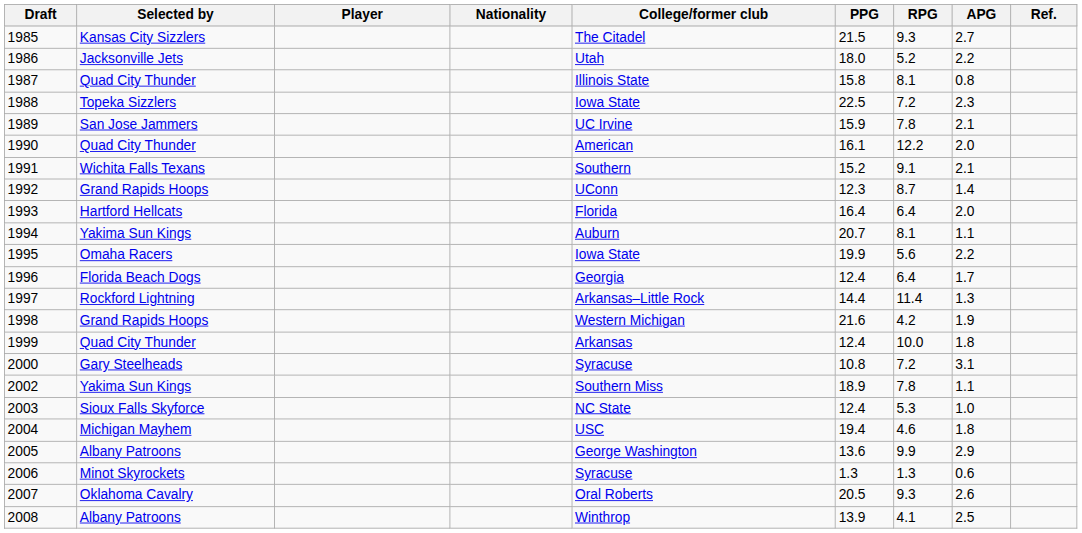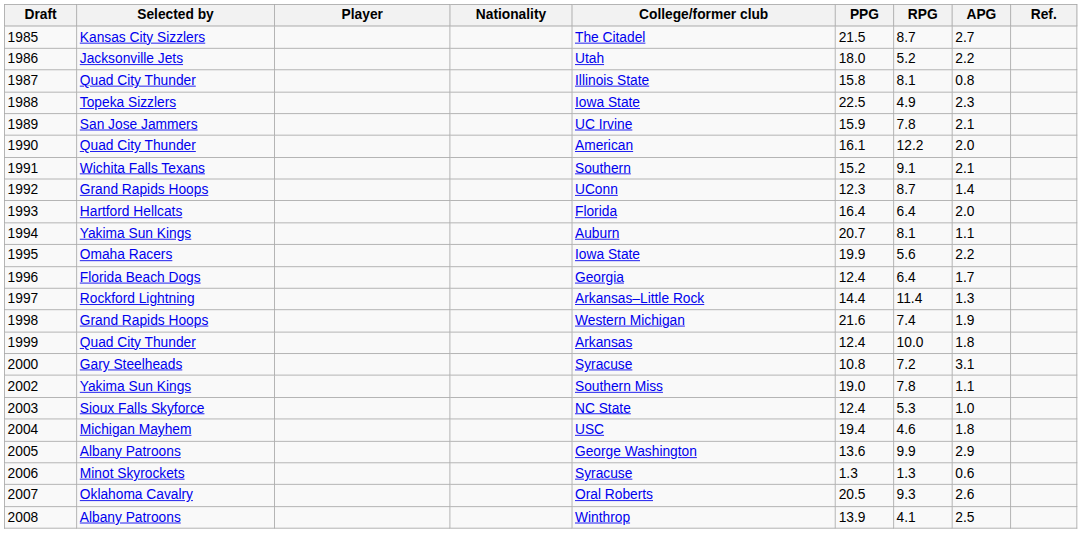 <table class="wikitable sortable">
 <tr style="background-color:#c5c5c5">
 <th width=3%>Draft</th>
 <th width=9%>Selected by</th>
 <th width=8%>Player</th>
 <th width=4%>Nationality</th>
 <th width=12%>College/former club</th>
 <th width=2%>PPG</th>
 <th width=2%>RPG</th>
 <th width=2%>APG</th>
 <th class="unsortable" width=3%>Ref.</th>
 </tr>
 <tr>
 <td>1985</td>
 <td><a href='#'>Kansas City Sizzlers</a></td>
 <td></td>
 <td></td>
 <td><a href='#'>The Citadel</a></td>
 <td>21.5</td>
-<td>9.3</td>
+<td>8.7</td>
 <td>2.7</td>
 <td></td>
 </tr>
 <tr>
 <td>1986</td>
 <td><a href='#'>Jacksonville Jets</a></td>
 <td></td>
 <td></td>
 <td><a href='#'>Utah</a></td>
 <td>18.0</td>
 <td>5.2</td>
 <td>2.2</td>
 <td></td>
 </tr>
 <tr>
 <td>1987</td>
 <td><a href='#'>Quad City Thunder</a></td>
 <td></td>
 <td></td>
 <td><a href='#'>Illinois State</a></td>
 <td>15.8</td>
 <td>8.1</td>
 <td>0.8</td>
 <td></td>
 </tr>
 <tr>
 <td>1988</td>
 <td><a href='#'>Topeka Sizzlers</a></td>
 <td></td>
 <td></td>
 <td><a href='#'>Iowa State</a></td>
 <td>22.5</td>
-<td>7.2</td>
+<td>4.9</td>
 <td>2.3</td>
 <td></td>
 </tr>
 <tr>
 <td>1989</td>
 <td><a href='#'>San Jose Jammers</a></td>
 <td></td>
 <td></td>
 <td><a href='#'>UC Irvine</a></td>
 <td>15.9</td>
 <td>7.8</td>
 <td>2.1</td>
 <td></td>
 </tr>
 <tr>
 <td>1990</td>
 <td><a href='#'>Quad City Thunder</a></td>
 <td></td>
 <td></td>
 <td><a href='#'>American</a></td>
 <td>16.1</td>
 <td>12.2</td>
 <td>2.0</td>
 <td></td>
 </tr>
 <tr>
 <td>1991</td>
 <td><a href='#'>Wichita Falls Texans</a></td>
 <td></td>
 <td></td>
 <td><a href='#'>Southern</a></td>
 <td>15.2</td>
 <td>9.1</td>
 <td>2.1</td>
 <td></td>
 </tr>
 <tr>
 <td>1992</td>
 <td><a href='#'>Grand Rapids Hoops</a></td>
 <td></td>
 <td></td>
 <td><a href='#'>UConn</a></td>
 <td>12.3</td>
 <td>8.7</td>
 <td>1.4</td>
 <td></td>
 </tr>
 <tr>
 <td>1993</td>
 <td><a href='#'>Hartford Hellcats</a></td>
 <td></td>
 <td></td>
 <td><a href='#'>Florida</a></td>
 <td>16.4</td>
 <td>6.4</td>
 <td>2.0</td>
 <td></td>
 </tr>
 <tr>
 <td>1994</td>
 <td><a href='#'>Yakima Sun Kings</a></td>
 <td></td>
 <td></td>
 <td><a href='#'>Auburn</a></td>
 <td>20.7</td>
 <td>8.1</td>
 <td>1.1</td>
 <td></td>
 </tr>
 <tr>
 <td>1995</td>
 <td><a href='#'>Omaha Racers</a></td>
 <td></td>
 <td></td>
 <td><a href='#'>Iowa State</a></td>
 <td>19.9</td>
 <td>5.6</td>
 <td>2.2</td>
 <td></td>
 </tr>
 <tr>
 <td>1996</td>
 <td><a href='#'>Florida Beach Dogs</a></td>
 <td></td>
 <td></td>
 <td><a href='#'>Georgia</a></td>
 <td>12.4</td>
 <td>6.4</td>
 <td>1.7</td>
 <td></td>
 </tr>
 <tr>
 <td>1997</td>
 <td><a href='#'>Rockford Lightning</a></td>
 <td></td>
 <td></td>
 <td><a href='#'>Arkansas–Little Rock</a></td>
 <td>14.4</td>
 <td>11.4</td>
 <td>1.3</td>
 <td></td>
 </tr>
 <tr>
 <td>1998</td>
 <td><a href='#'>Grand Rapids Hoops</a></td>
 <td></td>
 <td></td>
 <td><a href='#'>Western Michigan</a></td>
 <td>21.6</td>
-<td>4.2</td>
+<td>7.4</td>
 <td>1.9</td>
 <td></td>
 </tr>
 <tr>
 <td>1999</td>
 <td><a href='#'>Quad City Thunder</a></td>
 <td></td>
 <td></td>
 <td><a href='#'>Arkansas</a></td>
 <td>12.4</td>
 <td>10.0</td>
 <td>1.8</td>
 <td></td>
 </tr>
 <tr>
 <td>2000</td>
 <td><a href='#'>Gary Steelheads</a></td>
 <td></td>
 <td></td>
 <td><a href='#'>Syracuse</a></td>
 <td>10.8</td>
 <td>7.2</td>
 <td>3.1</td>
 <td></td>
 </tr>
 <tr>
 <td>2002</td>
 <td><a href='#'>Yakima Sun Kings</a></td>
 <td></td>
 <td></td>
 <td><a href='#'>Southern Miss</a></td>
-<td>18.9</td>
+<td>19.0</td>
 <td>7.8</td>
 <td>1.1</td>
 <td></td>
 </tr>
 <tr>
 <td>2003</td>
 <td><a href='#'>Sioux Falls Skyforce</a></td>
 <td></td>
 <td></td>
 <td><a href='#'>NC State</a></td>
 <td>12.4</td>
 <td>5.3</td>
 <td>1.0</td>
 <td></td>
 </tr>
 <tr>
 <td>2004</td>
 <td><a href='#'>Michigan Mayhem</a></td>
 <td></td>
 <td></td>
 <td><a href='#'>USC</a></td>
 <td>19.4</td>
 <td>4.6</td>
 <td>1.8</td>
 <td></td>
 </tr>
 <tr>
 <td>2005</td>
 <td><a href='#'>Albany Patroons</a></td>
 <td></td>
 <td></td>
 <td><a href='#'>George Washington</a></td>
 <td>13.6</td>
 <td>9.9</td>
 <td>2.9</td>
 <td></td>
 </tr>
 <tr>
 <td>2006</td>
 <td><a href='#'>Minot Skyrockets</a></td>
 <td></td>
 <td></td>
 <td><a href='#'>Syracuse</a></td>
 <td>1.3</td>
 <td>1.3</td>
 <td>0.6</td>
 <td></td>
 </tr>
 <tr>
 <td>2007</td>
 <td><a href='#'>Oklahoma Cavalry</a></td>
 <td></td>
 <td></td>
 <td><a href='#'>Oral Roberts</a></td>
 <td>20.5</td>
 <td>9.3</td>
 <td>2.6</td>
 <td></td>
 </tr>
 <tr>
 <td>2008</td>
 <td><a href='#'>Albany Patroons</a></td>
 <td></td>
 <td></td>
 <td><a href='#'>Winthrop</a></td>
 <td>13.9</td>
 <td>4.1</td>
 <td>2.5</td>
 <td></td>
 </tr>
 </table>
